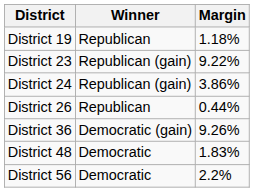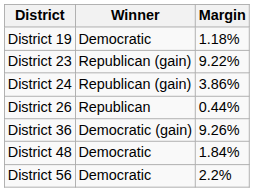 <table class="wikitable sortable">
 <tr>
 <th>District</th>
 <th>Winner</th>
 <th>Margin</th>
 </tr>
 <tr>
 <td>District 19</td>
-<td data-sort-value=1 >Republican</td>
+<td data-sort-value=1 >Democratic</td>
 <td>1.18%</td>
 </tr>
 <tr>
 <td>District 23</td>
 <td data-sort-value=1 >Republican (gain)</td>
 <td>9.22%</td>
 </tr>
 <tr>
 <td>District 24</td>
 <td data-sort-value=1 >Republican (gain)</td>
 <td>3.86%</td>
 </tr>
 <tr>
 <td>District 26</td>
 <td data-sort-value=1 >Republican</td>
 <td>0.44%</td>
 </tr>
 <tr>
 <td>District 36</td>
 <td data-sort-value=1 >Democratic (gain)</td>
 <td>9.26%</td>
 </tr>
 <tr>
 <td>District 48</td>
 <td data-sort-value=1 >Democratic</td>
-<td>1.83%</td>
+<td>1.84%</td>
 </tr>
 <tr>
 <td>District 56</td>
 <td data-sort-value=1 >Democratic</td>
 <td>2.2%</td>
 </tr>
 </table>
